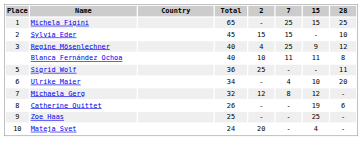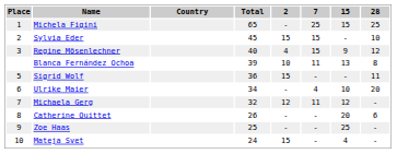 <table border="0" style="border: 1px solid #999; background-color:#FFFFFF; text-align:center; font-size:86%; line-height:15px;">
 <tr align="center" bgcolor="#CCCCCC">
 <th width=35>Place</th>
 <th width=170>Name</th>
 <th width=120>Country</th>
 <th width=50>Total</th>
 <th width=40>2</th>
 <th width=40>7</th>
 <th width=40>15</th>
 <th width=40>28</th>
 </tr>
 <tr bgcolor="#EFEFEF">
 <td>1</td>
 <td align="left"><a href='#'>Michela Figini</a></td>
 <td align="left"></td>
 <td>65</td>
 <td>-</td>
 <td>25</td>
 <td>15</td>
 <td>25</td>
 </tr>
 <tr>
 <td>2</td>
 <td align="left"><a href='#'>Sylvia Eder</a></td>
 <td align="left"></td>
 <td>45</td>
 <td>15</td>
 <td>15</td>
 <td>-</td>
 <td>10</td>
 </tr>
 <tr bgcolor="#EFEFEF">
 <td>3</td>
 <td align="left"><a href='#'>Regine Mösenlechner</a></td>
 <td align="left"></td>
 <td>40</td>
 <td>4</td>
-<td>25</td>
+<td>15</td>
 <td>9</td>
 <td>12</td>
 </tr>
 <tr>
 <td></td>
 <td align="left"><a href='#'>Blanca Fernández Ochoa</a></td>
 <td align="left"></td>
-<td>40</td>
+<td>39</td>
 <td>10</td>
 <td>11</td>
-<td>11</td>
+<td>13</td>
 <td>8</td>
 </tr>
 <tr bgcolor="#EFEFEF">
 <td>5</td>
 <td align="left"><a href='#'>Sigrid Wolf</a></td>
 <td align="left"></td>
 <td>36</td>
-<td>25</td>
+<td>15</td>
 <td>-</td>
 <td>-</td>
 <td>11</td>
 </tr>
 <tr>
 <td>6</td>
 <td align="left"><a href='#'>Ulrike Maier</a></td>
 <td align="left"></td>
 <td>34</td>
 <td>-</td>
 <td>4</td>
 <td>10</td>
 <td>20</td>
 </tr>
 <tr bgcolor="#EFEFEF">
 <td>7</td>
 <td align="left"><a href='#'>Michaela Gerg</a></td>
 <td align="left"></td>
 <td>32</td>
 <td>12</td>
-<td>8</td>
+<td>11</td>
 <td>12</td>
 <td>-</td>
 </tr>
 <tr>
 <td>8</td>
 <td align="left"><a href='#'>Catherine Quittet</a></td>
 <td align="left"></td>
 <td>26</td>
 <td>-</td>
 <td>-</td>
-<td>19</td>
+<td>20</td>
 <td>6</td>
 </tr>
 <tr bgcolor="#EFEFEF">
 <td>9</td>
 <td align="left"><a href='#'>Zoe Haas</a></td>
 <td align="left"></td>
 <td>25</td>
 <td>-</td>
 <td>-</td>
 <td>25</td>
 <td>-</td>
 </tr>
 <tr>
 <td>10</td>
 <td align="left"><a href='#'>Mateja Svet</a></td>
 <td align="left"></td>
 <td>24</td>
-<td>20</td>
+<td>15</td>
 <td>-</td>
 <td>4</td>
 <td>-</td>
 </tr>
 </table>
